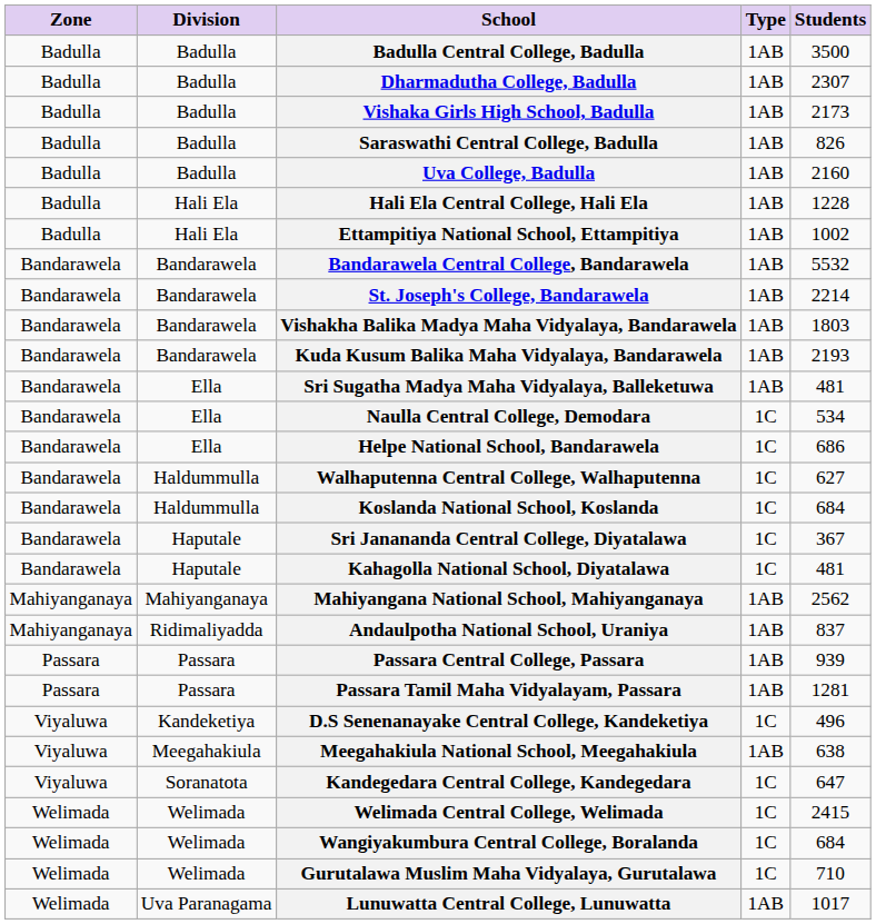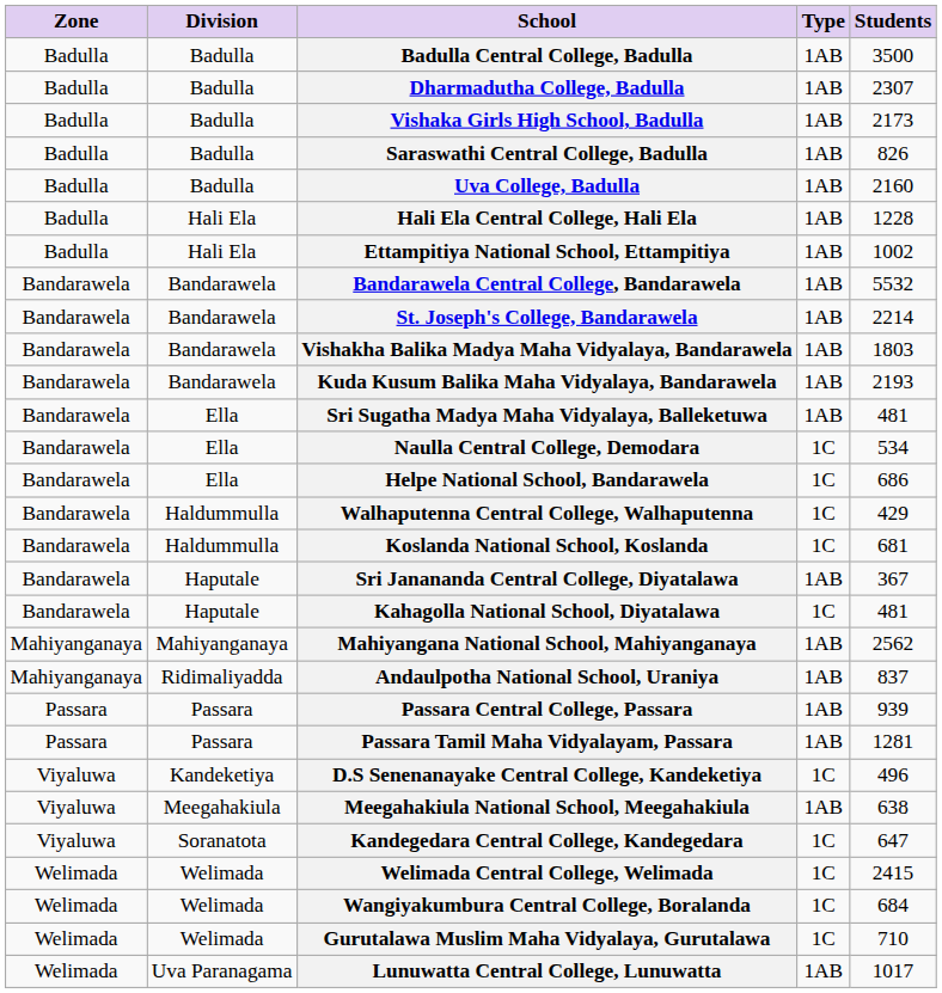 <table class="wikitable sortable" style="text-align:center; font-size:100%">
 <tr valign=bottom>
 <th style="background-color:#E0CEF2;">Zone</th>
 <th style="background-color:#E0CEF2;">Division</th>
 <th style="background-color:#E0CEF2;">School</th>
 <th style="background-color:#E0CEF2;">Type</th>
 <th style="background-color:#E0CEF2;">Students</th>
 </tr>
 <tr>
 <td>Badulla</td>
 <td>Badulla</td>
 <th>Badulla Central College, Badulla</th>
 <td>1AB</td>
 <td>3500</td>
 </tr>
 <tr>
 <td>Badulla</td>
 <td>Badulla</td>
 <th><a href='#'>Dharmadutha College, Badulla</a></th>
 <td>1AB</td>
 <td>2307</td>
 </tr>
 <tr>
 <td>Badulla</td>
 <td>Badulla</td>
 <th><a href='#'>Vishaka Girls High School, Badulla</a></th>
 <td>1AB</td>
 <td>2173</td>
 </tr>
 <tr>
 <td>Badulla</td>
 <td>Badulla</td>
 <th>Saraswathi Central College, Badulla</th>
 <td>1AB</td>
 <td>826</td>
 </tr>
 <tr>
 <td>Badulla</td>
 <td>Badulla</td>
 <th><a href='#'>Uva College, Badulla</a></th>
 <td>1AB</td>
 <td>2160</td>
 </tr>
 <tr>
 <td>Badulla</td>
 <td>Hali Ela</td>
 <th>Hali Ela Central College, Hali Ela</th>
 <td>1AB</td>
 <td>1228</td>
 </tr>
 <tr>
 <td>Badulla</td>
 <td>Hali Ela</td>
 <th>Ettampitiya National School, Ettampitiya</th>
 <td>1AB</td>
 <td>1002</td>
 </tr>
 <tr>
 <td>Bandarawela</td>
 <td>Bandarawela</td>
 <th><a href='#'>Bandarawela Central College</a>, Bandarawela</th>
 <td>1AB</td>
 <td>5532</td>
 </tr>
 <tr>
 <td>Bandarawela</td>
 <td>Bandarawela</td>
 <th><a href='#'>St. Joseph's College, Bandarawela</a></th>
 <td>1AB</td>
 <td>2214</td>
 </tr>
 <tr>
 <td>Bandarawela</td>
 <td>Bandarawela</td>
 <th>Vishakha Balika Madya Maha Vidyalaya, Bandarawela</th>
 <td>1AB</td>
 <td>1803</td>
 </tr>
 <tr>
 <td>Bandarawela</td>
 <td>Bandarawela</td>
 <th>Kuda Kusum Balika Maha Vidyalaya, Bandarawela</th>
 <td>1AB</td>
 <td>2193</td>
 </tr>
 <tr>
 <td>Bandarawela</td>
 <td>Ella</td>
 <th>Sri Sugatha Madya Maha Vidyalaya, Balleketuwa</th>
 <td>1AB</td>
 <td>481</td>
 </tr>
 <tr>
 <td>Bandarawela</td>
 <td>Ella</td>
 <th>Naulla Central College, Demodara</th>
 <td>1C</td>
 <td>534</td>
 </tr>
 <tr>
 <td>Bandarawela</td>
 <td>Ella</td>
 <th>Helpe National School, Bandarawela</th>
 <td>1C</td>
 <td>686</td>
 </tr>
 <tr>
 <td>Bandarawela</td>
 <td>Haldummulla</td>
 <th>Walhaputenna Central College, Walhaputenna</th>
 <td>1C</td>
-<td>627</td>
+<td>429</td>
 </tr>
 <tr>
 <td>Bandarawela</td>
 <td>Haldummulla</td>
 <th>Koslanda National School, Koslanda</th>
 <td>1C</td>
-<td>684</td>
+<td>681</td>
 </tr>
 <tr>
 <td>Bandarawela</td>
 <td>Haputale</td>
 <th>Sri Janananda Central College, Diyatalawa</th>
-<td>1C</td>
+<td>1AB</td>
 <td>367</td>
 </tr>
 <tr>
 <td>Bandarawela</td>
 <td>Haputale</td>
 <th>Kahagolla National School, Diyatalawa</th>
 <td>1C</td>
 <td>481</td>
 </tr>
 <tr>
 <td>Mahiyanganaya</td>
 <td>Mahiyanganaya</td>
 <th>Mahiyangana National School, Mahiyanganaya</th>
 <td>1AB</td>
 <td>2562</td>
 </tr>
 <tr>
 <td>Mahiyanganaya</td>
 <td>Ridimaliyadda</td>
 <th>Andaulpotha National School, Uraniya</th>
 <td>1AB</td>
 <td>837</td>
 </tr>
 <tr>
 <td>Passara</td>
 <td>Passara</td>
 <th>Passara Central College, Passara</th>
 <td>1AB</td>
 <td>939</td>
 </tr>
 <tr>
 <td>Passara</td>
 <td>Passara</td>
 <th>Passara Tamil Maha Vidyalayam, Passara</th>
 <td>1AB</td>
 <td>1281</td>
 </tr>
 <tr>
 <td>Viyaluwa</td>
 <td>Kandeketiya</td>
 <th>D.S Senenanayake Central College, Kandeketiya</th>
 <td>1C</td>
 <td>496</td>
 </tr>
 <tr>
 <td>Viyaluwa</td>
 <td>Meegahakiula</td>
 <th>Meegahakiula National School, Meegahakiula</th>
 <td>1AB</td>
 <td>638</td>
 </tr>
 <tr>
 <td>Viyaluwa</td>
 <td>Soranatota</td>
 <th>Kandegedara Central College, Kandegedara</th>
 <td>1C</td>
 <td>647</td>
 </tr>
 <tr>
 <td>Welimada</td>
 <td>Welimada</td>
 <th>Welimada Central College, Welimada</th>
 <td>1C</td>
 <td>2415</td>
 </tr>
 <tr>
 <td>Welimada</td>
 <td>Welimada</td>
 <th>Wangiyakumbura Central College, Boralanda</th>
 <td>1C</td>
 <td>684</td>
 </tr>
 <tr>
 <td>Welimada</td>
 <td>Welimada</td>
 <th>Gurutalawa Muslim Maha Vidyalaya, Gurutalawa</th>
 <td>1C</td>
 <td>710</td>
 </tr>
 <tr>
 <td>Welimada</td>
 <td>Uva Paranagama</td>
 <th>Lunuwatta Central College, Lunuwatta</th>
 <td>1AB</td>
 <td>1017</td>
 </tr>
 </table>
